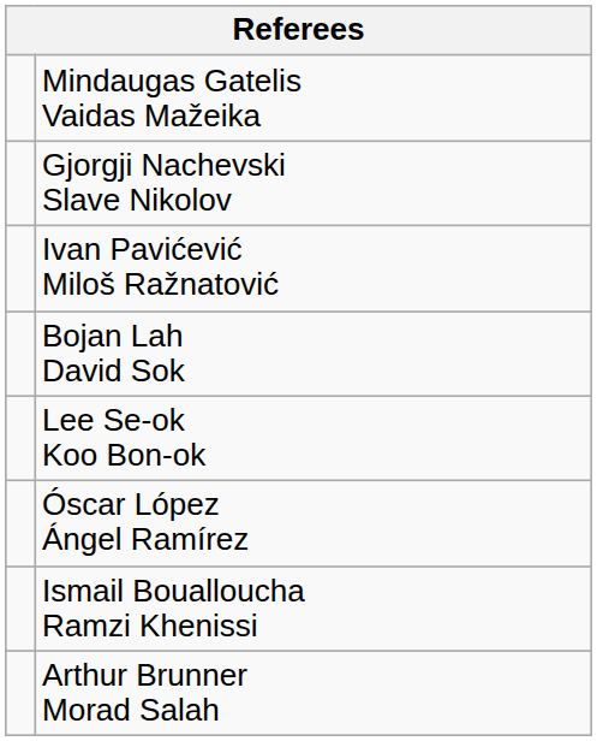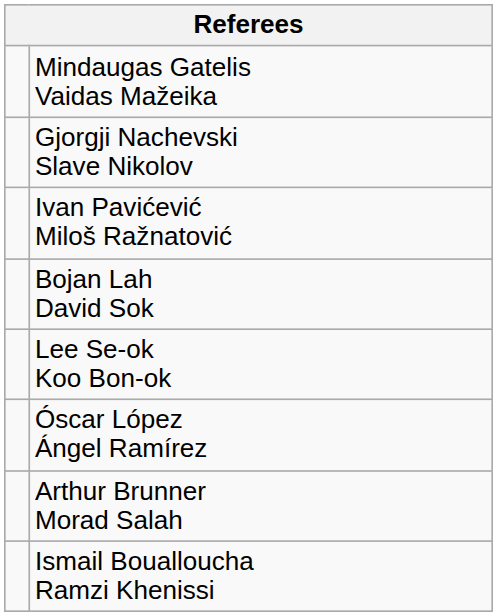 <table class="wikitable" style="width:300px;">
 <tr>
 <th colspan=2>Referees</th>
 </tr>
 <tr>
 <td align=left></td>
 <td>Mindaugas Gatelis<br>Vaidas Mažeika</td>
 </tr>
 <tr>
 <td align=left></td>
 <td>Gjorgji Nachevski<br>Slave Nikolov</td>
 </tr>
 <tr>
 <td align=left></td>
 <td>Ivan Pavićević<br>Miloš Ražnatović</td>
 </tr>
 <tr>
 <td align=left></td>
 <td>Bojan Lah<br>David Sok</td>
 </tr>
 <tr>
 <td align=left></td>
 <td>Lee Se-ok<br>Koo Bon-ok</td>
 </tr>
 <tr>
 <td align=left></td>
 <td>Óscar López<br>Ángel Ramírez</td>
 </tr>
 <tr>
 <td align=left></td>
-<td>Ismail Boualloucha<br>Ramzi Khenissi</td>
+<td>Arthur Brunner<br>Morad Salah</td>
 </tr>
 <tr>
 <td align=left></td>
-<td>Arthur Brunner<br>Morad Salah</td>
+<td>Ismail Boualloucha<br>Ramzi Khenissi</td>
 </tr>
 </table>
